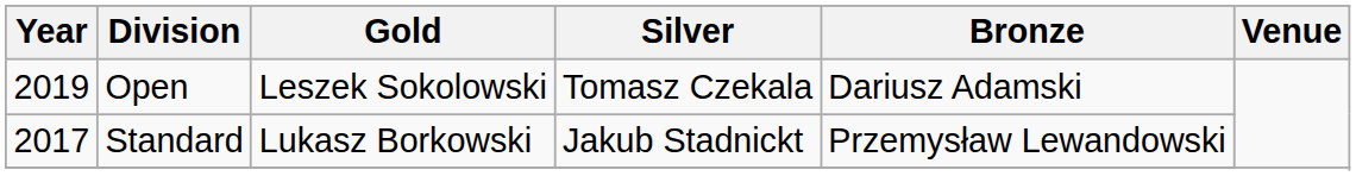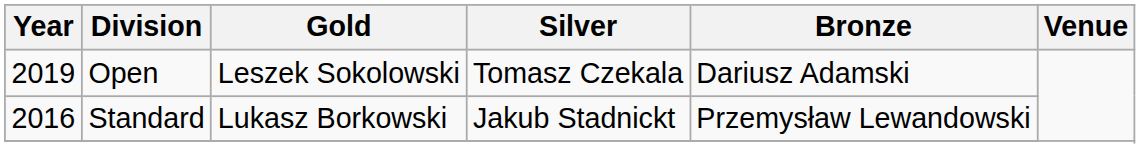 <table class="wikitable sortable" style="text-align: left;">
 <tr>
 <th>Year</th>
 <th>Division</th>
 <th> Gold</th>
 <th> Silver</th>
 <th> Bronze</th>
 <th>Venue</th>
 </tr>
 <tr>
 <td>2019</td>
 <td>Open</td>
 <td> Leszek Sokolowski</td>
 <td> Tomasz Czekala</td>
 <td> Dariusz Adamski</td>
 </tr>
 <tr>
-<td>2017</td>
+<td>2016</td>
 <td>Standard</td>
 <td> Lukasz Borkowski</td>
 <td> Jakub Stadnickt</td>
 <td> Przemysław Lewandowski</td>
 </tr>
 <tr>
 </tr>
 </table>
